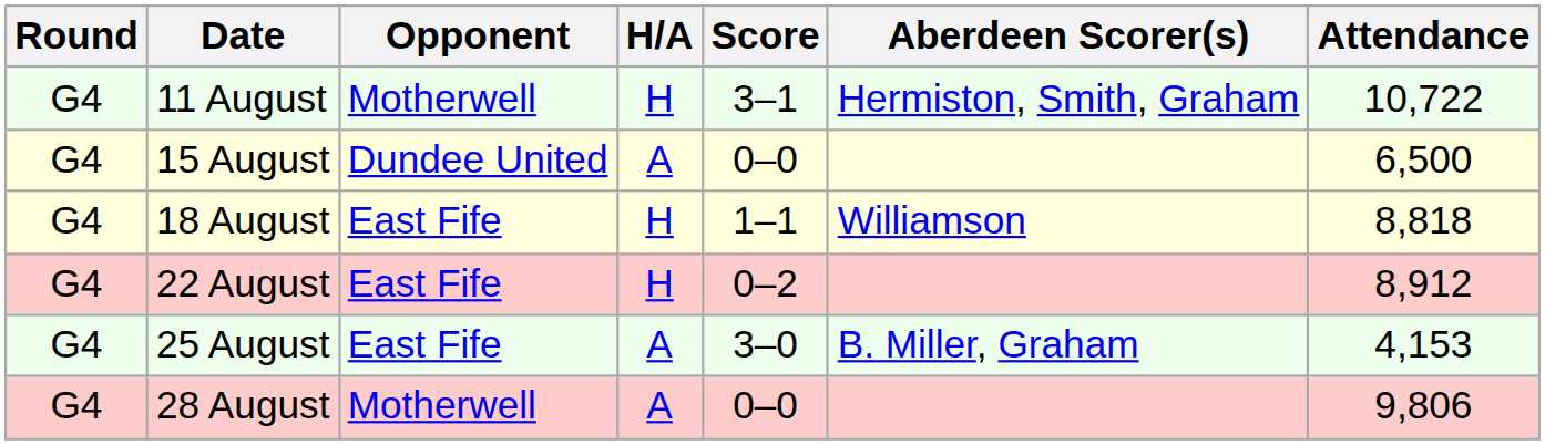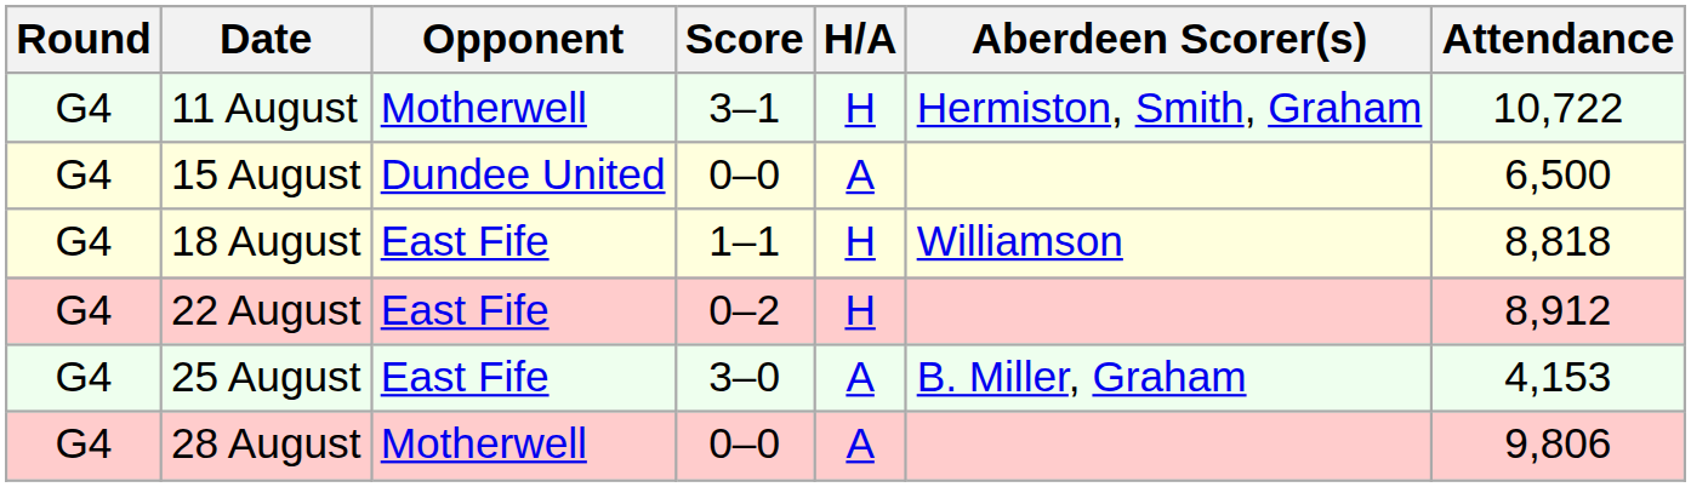 <table class="wikitable" style="text-align:center">
 <tr>
 <th>Round</th>
 <th>Date</th>
 <th>Opponent</th>
+<th>Score</th>
 <th>H/A</th>
-<th>Score</th>
 <th>Aberdeen Scorer(s)</th>
 <th>Attendance</th>
 </tr>
 <tr style="background:#efe;">
 <td>G4</td>
 <td align=left>11 August</td>
 <td align=left><a href='#'>Motherwell</a></td>
+<td>3–1</td>
 <td><a href='#'>H</a></td>
-<td>3–1</td>
 <td align=left><a href='#'>Hermiston</a>, <a href='#'>Smith</a>, <a href='#'>Graham</a></td>
 <td>10,722</td>
 </tr>
 <tr style="background:#ffd;">
 <td>G4</td>
 <td align=left>15 August</td>
 <td align=left><a href='#'>Dundee United</a></td>
+<td>0–0</td>
 <td><a href='#'>A</a></td>
-<td>0–0</td>
 <td align=left></td>
 <td>6,500</td>
 </tr>
 <tr style="background:#ffd;">
 <td>G4</td>
 <td align=left>18 August</td>
 <td align=left><a href='#'>East Fife</a></td>
+<td>1–1</td>
 <td><a href='#'>H</a></td>
-<td>1–1</td>
 <td align=left><a href='#'>Williamson</a></td>
 <td>8,818</td>
 </tr>
 <tr style="background:#fcc;">
 <td>G4</td>
 <td align=left>22 August</td>
 <td align=left><a href='#'>East Fife</a></td>
+<td>0–2</td>
 <td><a href='#'>H</a></td>
-<td>0–2</td>
 <td align=left></td>
 <td>8,912</td>
 </tr>
 <tr style="background:#efe;">
 <td>G4</td>
 <td align=left>25 August</td>
 <td align=left><a href='#'>East Fife</a></td>
+<td>3–0</td>
 <td><a href='#'>A</a></td>
-<td>3–0</td>
 <td align=left><a href='#'>B. Miller</a>, <a href='#'>Graham</a></td>
 <td>4,153</td>
 </tr>
 <tr style="background:#fcc;">
 <td>G4</td>
 <td align=left>28 August</td>
 <td align=left><a href='#'>Motherwell</a></td>
+<td>0–0</td>
 <td><a href='#'>A</a></td>
-<td>0–0</td>
 <td align=left></td>
 <td>9,806</td>
 </tr>
 </table>
